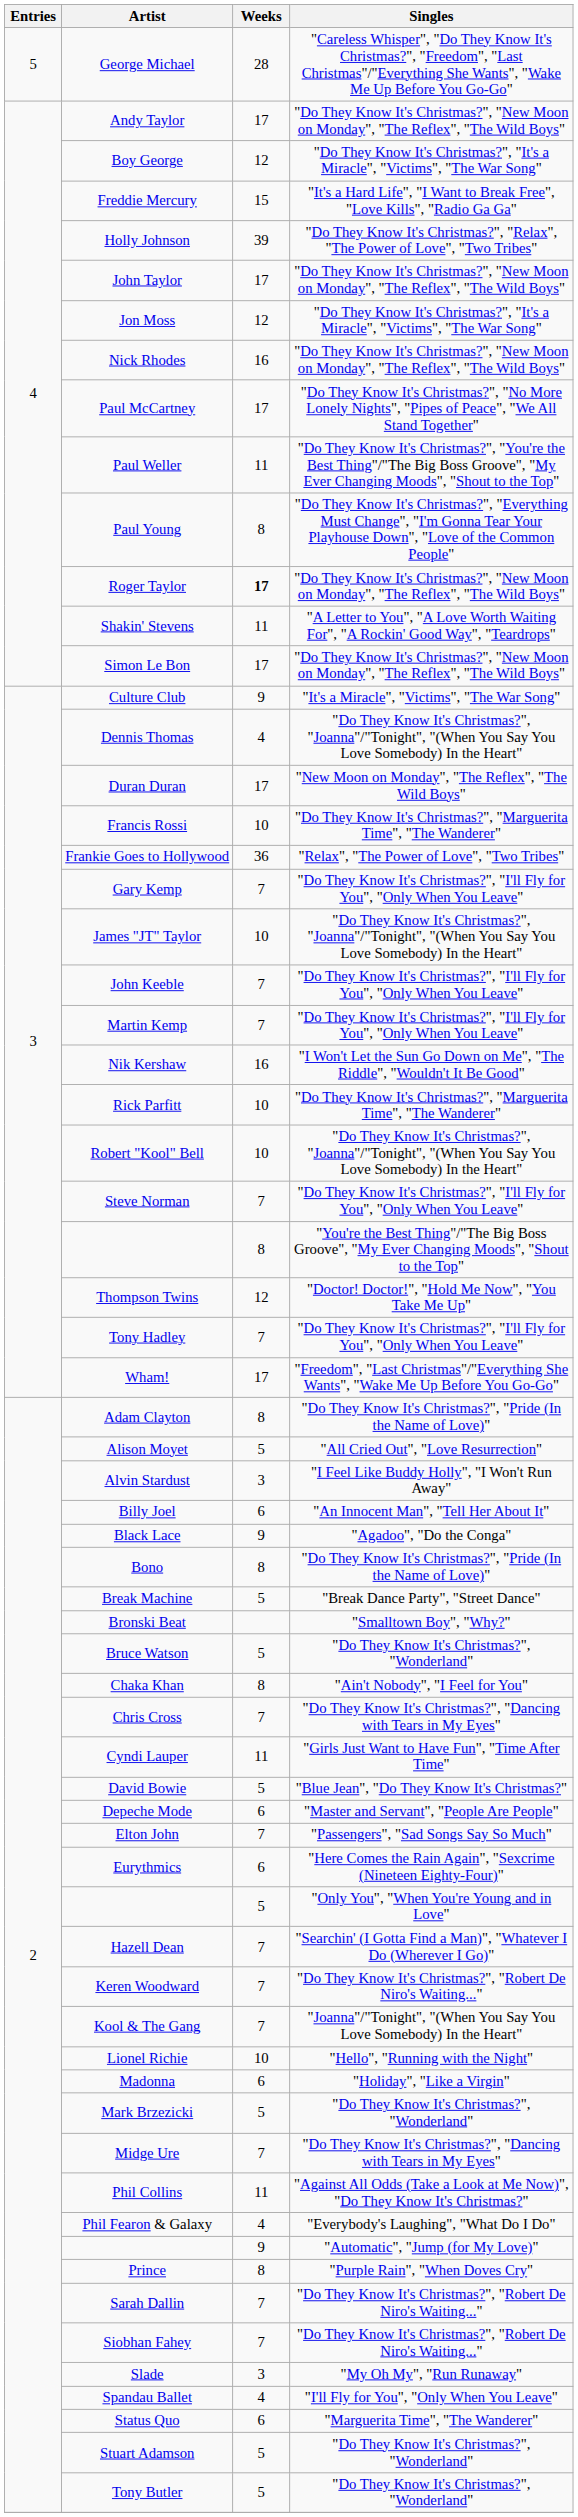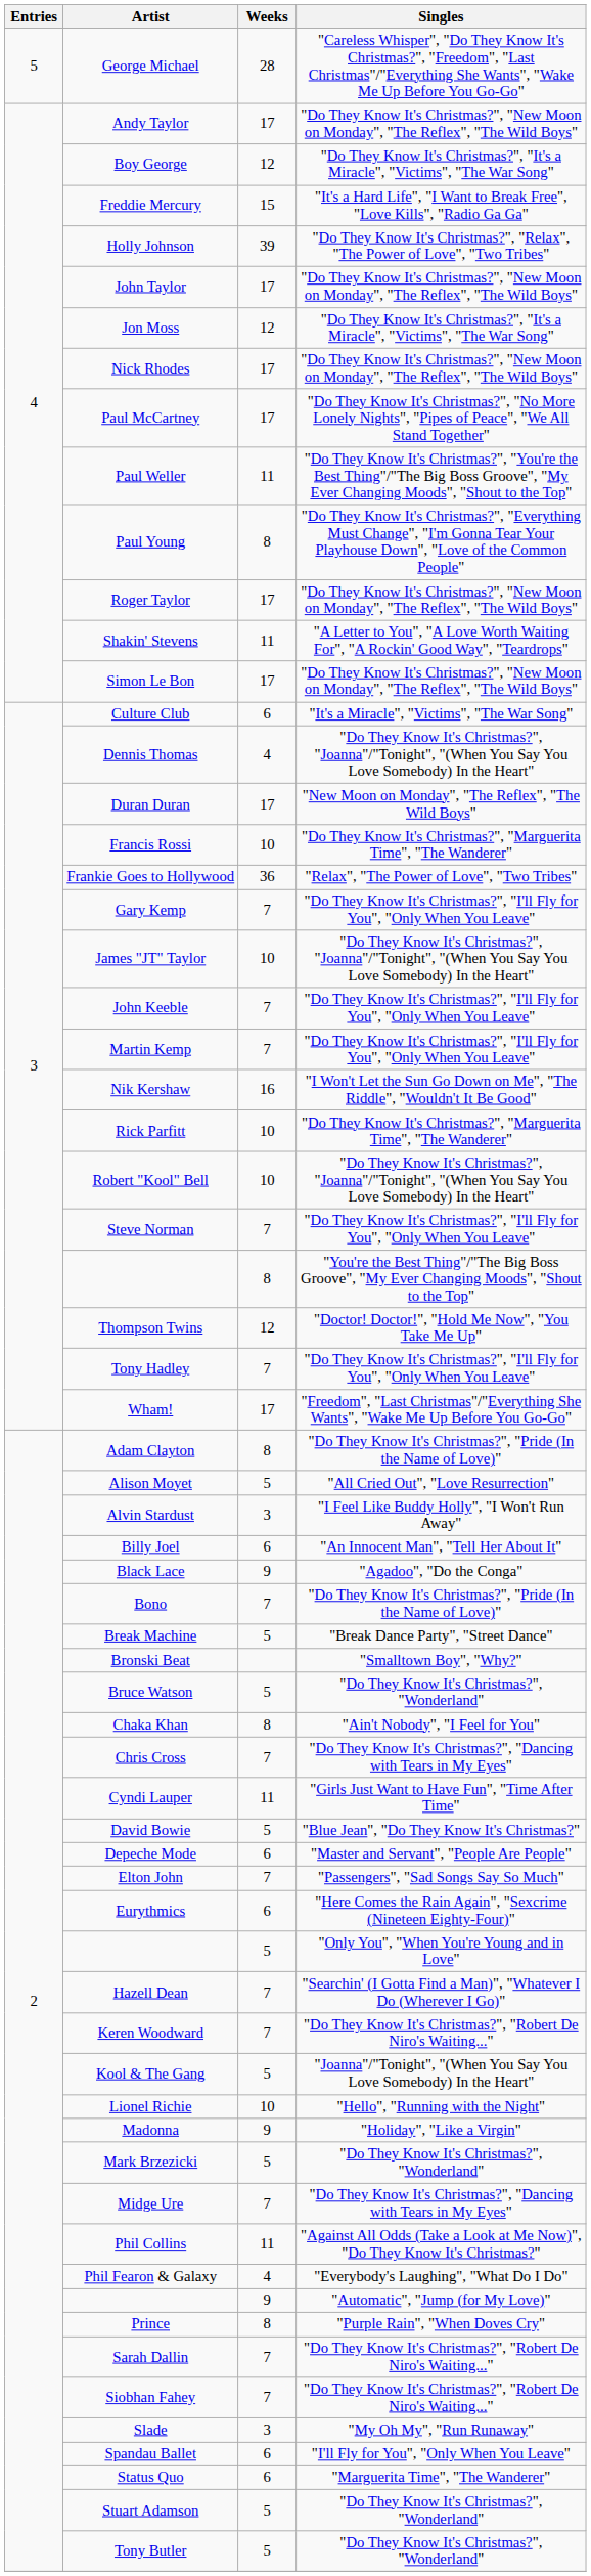 <table class="wikitable sortable" style="text-align: center;">
 <tr>
 <th scope="col" style="width:55px;" data-sort-type="number">Entries</th>
 <th scope="col" style="text-align:center;">Artist</th>
 <th scope="col" style="width:55px;" data-sort-type="number">Weeks</th>
 <th scope="col" style="width:300px;">Singles</th>
 </tr>
 <tr>
 <td rowspan="1" style="text-align:center">5</td>
 <td><a href='#'>George Michael</a> </td>
 <td>28</td>
 <td>"<a href='#'>Careless Whisper</a>", "<a href='#'>Do They Know It's Christmas?</a>", "<a href='#'>Freedom</a>", "<a href='#'>Last Christmas</a>"/"<a href='#'>Everything She Wants</a>", "<a href='#'>Wake Me Up Before You Go-Go</a>"</td>
 </tr>
 <tr>
 <td rowspan="13" style="text-align:center">4</td>
 <td><a href='#'>Andy Taylor</a> </td>
 <td>17</td>
 <td>"<a href='#'>Do They Know It's Christmas?</a>", "<a href='#'>New Moon on Monday</a>", "<a href='#'>The Reflex</a>", "<a href='#'>The Wild Boys</a>"</td>
 </tr>
 <tr>
 <td><a href='#'>Boy George</a> </td>
 <td>12</td>
 <td>"<a href='#'>Do They Know It's Christmas?</a>", "<a href='#'>It's a Miracle</a>", "<a href='#'>Victims</a>", "<a href='#'>The War Song</a>"</td>
 </tr>
 <tr>
 <td><a href='#'>Freddie Mercury</a> </td>
 <td>15</td>
 <td>"<a href='#'>It's a Hard Life</a>", "<a href='#'>I Want to Break Free</a>", "<a href='#'>Love Kills</a>", "<a href='#'>Radio Ga Ga</a>"</td>
 </tr>
 <tr>
 <td><a href='#'>Holly Johnson</a> </td>
 <td>39</td>
 <td>"<a href='#'>Do They Know It's Christmas?</a>", "<a href='#'>Relax</a>", "<a href='#'>The Power of Love</a>", "<a href='#'>Two Tribes</a>"</td>
 </tr>
 <tr>
 <td><a href='#'>John Taylor</a> </td>
 <td>17</td>
 <td>"<a href='#'>Do They Know It's Christmas?</a>", "<a href='#'>New Moon on Monday</a>", "<a href='#'>The Reflex</a>", "<a href='#'>The Wild Boys</a>"</td>
 </tr>
 <tr>
 <td><a href='#'>Jon Moss</a> </td>
 <td>12</td>
 <td>"<a href='#'>Do They Know It's Christmas?</a>", "<a href='#'>It's a Miracle</a>", "<a href='#'>Victims</a>", "<a href='#'>The War Song</a>"</td>
 </tr>
 <tr>
 <td><a href='#'>Nick Rhodes</a> </td>
-<td>16</td>
+<td>17</td>
 <td>"<a href='#'>Do They Know It's Christmas?</a>", "<a href='#'>New Moon on Monday</a>", "<a href='#'>The Reflex</a>", "<a href='#'>The Wild Boys</a>"</td>
 </tr>
 <tr>
 <td><a href='#'>Paul McCartney</a> </td>
 <td>17</td>
 <td>"<a href='#'>Do They Know It's Christmas?</a>", "<a href='#'>No More Lonely Nights</a>", "<a href='#'>Pipes of Peace</a>", "<a href='#'>We All Stand Together</a>"</td>
 </tr>
 <tr>
 <td><a href='#'>Paul Weller</a> </td>
 <td>11</td>
 <td>"<a href='#'>Do They Know It's Christmas?</a>", "<a href='#'>You're the Best Thing</a>"/"The Big Boss Groove", "<a href='#'>My Ever Changing Moods</a>", "<a href='#'>Shout to the Top</a>"</td>
 </tr>
 <tr>
 <td><a href='#'>Paul Young</a> </td>
 <td>8</td>
 <td>"<a href='#'>Do They Know It's Christmas?</a>", "<a href='#'>Everything Must Change</a>", "<a href='#'>I'm Gonna Tear Your Playhouse Down</a>", "<a href='#'>Love of the Common People</a>"</td>
 </tr>
 <tr>
 <td><a href='#'>Roger Taylor</a> </td>
-<td><strong>17</strong></td>
+<td>17</td>
 <td>"<a href='#'>Do They Know It's Christmas?</a>", "<a href='#'>New Moon on Monday</a>", "<a href='#'>The Reflex</a>", "<a href='#'>The Wild Boys</a>"</td>
 </tr>
 <tr>
 <td><a href='#'>Shakin' Stevens</a></td>
 <td>11</td>
 <td>"<a href='#'>A Letter to You</a>", "<a href='#'>A Love Worth Waiting For</a>", "<a href='#'>A Rockin' Good Way</a>", "<a href='#'>Teardrops</a>"</td>
 </tr>
 <tr>
 <td><a href='#'>Simon Le Bon</a> </td>
 <td>17</td>
 <td>"<a href='#'>Do They Know It's Christmas?</a>", "<a href='#'>New Moon on Monday</a>", "<a href='#'>The Reflex</a>", "<a href='#'>The Wild Boys</a>"</td>
 </tr>
 <tr>
 <td rowspan="17" style="text-align:center">3</td>
 <td><a href='#'>Culture Club</a> </td>
-<td>9</td>
+<td>6</td>
 <td>"<a href='#'>It's a Miracle</a>", "<a href='#'>Victims</a>", "<a href='#'>The War Song</a>"</td>
 </tr>
 <tr>
 <td><a href='#'>Dennis Thomas</a> </td>
 <td>4</td>
 <td>"<a href='#'>Do They Know It's Christmas?</a>", "<a href='#'>Joanna</a>"/"Tonight", "(When You Say You Love Somebody) In the Heart"</td>
 </tr>
 <tr>
 <td><a href='#'>Duran Duran</a></td>
 <td>17</td>
 <td>"<a href='#'>New Moon on Monday</a>", "<a href='#'>The Reflex</a>", "<a href='#'>The Wild Boys</a>"</td>
 </tr>
 <tr>
 <td><a href='#'>Francis Rossi</a> </td>
 <td>10</td>
 <td>"<a href='#'>Do They Know It's Christmas?</a>", "<a href='#'>Marguerita Time</a>", "<a href='#'>The Wanderer</a>"</td>
 </tr>
 <tr>
 <td><a href='#'>Frankie Goes to Hollywood</a></td>
 <td>36</td>
 <td>"<a href='#'>Relax</a>", "<a href='#'>The Power of Love</a>", "<a href='#'>Two Tribes</a>"</td>
 </tr>
 <tr>
 <td><a href='#'>Gary Kemp</a> </td>
 <td>7</td>
 <td>"<a href='#'>Do They Know It's Christmas?</a>", "<a href='#'>I'll Fly for You</a>", "<a href='#'>Only When You Leave</a>"</td>
 </tr>
 <tr>
 <td><a href='#'>James "JT" Taylor</a> </td>
 <td>10</td>
 <td>"<a href='#'>Do They Know It's Christmas?</a>", "<a href='#'>Joanna</a>"/"Tonight", "(When You Say You Love Somebody) In the Heart"</td>
 </tr>
 <tr>
 <td><a href='#'>John Keeble</a> </td>
 <td>7</td>
 <td>"<a href='#'>Do They Know It's Christmas?</a>", "<a href='#'>I'll Fly for You</a>", "<a href='#'>Only When You Leave</a>"</td>
 </tr>
 <tr>
 <td><a href='#'>Martin Kemp</a> </td>
 <td>7</td>
 <td>"<a href='#'>Do They Know It's Christmas?</a>", "<a href='#'>I'll Fly for You</a>", "<a href='#'>Only When You Leave</a>"</td>
 </tr>
 <tr>
 <td><a href='#'>Nik Kershaw</a></td>
 <td>16</td>
 <td>"<a href='#'>I Won't Let the Sun Go Down on Me</a>", "<a href='#'>The Riddle</a>", "<a href='#'>Wouldn't It Be Good</a>"</td>
 </tr>
 <tr>
 <td><a href='#'>Rick Parfitt</a> </td>
 <td>10</td>
 <td>"<a href='#'>Do They Know It's Christmas?</a>", "<a href='#'>Marguerita Time</a>", "<a href='#'>The Wanderer</a>"</td>
 </tr>
 <tr>
 <td><a href='#'>Robert "Kool" Bell</a> </td>
 <td>10</td>
 <td>"<a href='#'>Do They Know It's Christmas?</a>", "<a href='#'>Joanna</a>"/"Tonight", "(When You Say You Love Somebody) In the Heart"</td>
 </tr>
 <tr>
 <td><a href='#'>Steve Norman</a> </td>
 <td>7</td>
 <td>"<a href='#'>Do They Know It's Christmas?</a>", "<a href='#'>I'll Fly for You</a>", "<a href='#'>Only When You Leave</a>"</td>
 </tr>
 <tr>
 <td></td>
 <td>8</td>
 <td>"<a href='#'>You're the Best Thing</a>"/"The Big Boss Groove", "<a href='#'>My Ever Changing Moods</a>", "<a href='#'>Shout to the Top</a>"</td>
 </tr>
 <tr>
 <td><a href='#'>Thompson Twins</a> </td>
 <td>12</td>
 <td>"<a href='#'>Doctor! Doctor!</a>", "<a href='#'>Hold Me Now</a>", "<a href='#'>You Take Me Up</a>"</td>
 </tr>
 <tr>
 <td><a href='#'>Tony Hadley</a> </td>
 <td>7</td>
 <td>"<a href='#'>Do They Know It's Christmas?</a>", "<a href='#'>I'll Fly for You</a>", "<a href='#'>Only When You Leave</a>"</td>
 </tr>
 <tr>
 <td><a href='#'>Wham!</a></td>
 <td>17</td>
 <td>"<a href='#'>Freedom</a>", "<a href='#'>Last Christmas</a>"/"<a href='#'>Everything She Wants</a>", "<a href='#'>Wake Me Up Before You Go-Go</a>"</td>
 </tr>
 <tr>
 <td rowspan="35" style="text-align:center">2</td>
 <td><a href='#'>Adam Clayton</a> </td>
 <td>8</td>
 <td>"<a href='#'>Do They Know It's Christmas?</a>", "<a href='#'>Pride (In the Name of Love)</a>"</td>
 </tr>
 <tr>
 <td><a href='#'>Alison Moyet</a></td>
 <td>5</td>
 <td>"<a href='#'>All Cried Out</a>", "<a href='#'>Love Resurrection</a>"</td>
 </tr>
 <tr>
 <td><a href='#'>Alvin Stardust</a></td>
 <td>3</td>
 <td>"<a href='#'>I Feel Like Buddy Holly</a>", "I Won't Run Away"</td>
 </tr>
 <tr>
 <td><a href='#'>Billy Joel</a> </td>
 <td>6</td>
 <td>"<a href='#'>An Innocent Man</a>", "<a href='#'>Tell Her About It</a>"</td>
 </tr>
 <tr>
 <td><a href='#'>Black Lace</a></td>
 <td>9</td>
 <td>"<a href='#'>Agadoo</a>", "Do the Conga"</td>
 </tr>
 <tr>
 <td><a href='#'>Bono</a> </td>
-<td>8</td>
+<td>7</td>
 <td>"<a href='#'>Do They Know It's Christmas?</a>", "<a href='#'>Pride (In the Name of Love)</a>"</td>
 </tr>
 <tr>
 <td><a href='#'>Break Machine</a></td>
 <td>5</td>
 <td>"Break Dance Party", "Street Dance"</td>
 </tr>
 <tr>
 <td><a href='#'>Bronski Beat</a></td>
 <td></td>
 <td>"<a href='#'>Smalltown Boy</a>", "<a href='#'>Why?</a>"</td>
 </tr>
 <tr>
 <td><a href='#'>Bruce Watson</a> </td>
 <td>5</td>
 <td>"<a href='#'>Do They Know It's Christmas?</a>", "<a href='#'>Wonderland</a>"</td>
 </tr>
 <tr>
 <td><a href='#'>Chaka Khan</a></td>
 <td>8</td>
 <td>"<a href='#'>Ain't Nobody</a>", "<a href='#'>I Feel for You</a>"</td>
 </tr>
 <tr>
 <td><a href='#'>Chris Cross</a> </td>
 <td>7</td>
 <td>"<a href='#'>Do They Know It's Christmas?</a>", "<a href='#'>Dancing with Tears in My Eyes</a>"</td>
 </tr>
 <tr>
 <td><a href='#'>Cyndi Lauper</a></td>
 <td>11</td>
 <td>"<a href='#'>Girls Just Want to Have Fun</a>", "<a href='#'>Time After Time</a>"</td>
 </tr>
 <tr>
 <td><a href='#'>David Bowie</a> </td>
 <td>5</td>
 <td>"<a href='#'>Blue Jean</a>", "<a href='#'>Do They Know It's Christmas?</a>"</td>
 </tr>
 <tr>
 <td><a href='#'>Depeche Mode</a></td>
 <td>6</td>
 <td>"<a href='#'>Master and Servant</a>", "<a href='#'>People Are People</a>"</td>
 </tr>
 <tr>
 <td><a href='#'>Elton John</a></td>
 <td>7</td>
 <td>"<a href='#'>Passengers</a>", "<a href='#'>Sad Songs Say So Much</a>"</td>
 </tr>
 <tr>
 <td><a href='#'>Eurythmics</a></td>
 <td>6</td>
 <td>"<a href='#'>Here Comes the Rain Again</a>", "<a href='#'>Sexcrime (Nineteen Eighty-Four)</a>"</td>
 </tr>
 <tr>
 <td> </td>
 <td>5</td>
 <td>"<a href='#'>Only You</a>", "<a href='#'>When You're Young and in Love</a>"</td>
 </tr>
 <tr>
 <td><a href='#'>Hazell Dean</a></td>
 <td>7</td>
 <td>"<a href='#'>Searchin' (I Gotta Find a Man)</a>", "<a href='#'>Whatever I Do (Wherever I Go)</a>"</td>
 </tr>
 <tr>
 <td><a href='#'>Keren Woodward</a> </td>
 <td>7</td>
 <td>"<a href='#'>Do They Know It's Christmas?</a>", "<a href='#'>Robert De Niro's Waiting...</a>"</td>
 </tr>
 <tr>
 <td><a href='#'>Kool & The Gang</a></td>
-<td>7</td>
+<td>5</td>
 <td>"<a href='#'>Joanna</a>"/"Tonight", "(When You Say You Love Somebody) In the Heart"</td>
 </tr>
 <tr>
 <td><a href='#'>Lionel Richie</a></td>
 <td>10</td>
 <td>"<a href='#'>Hello</a>", "<a href='#'>Running with the Night</a>"</td>
 </tr>
 <tr>
 <td><a href='#'>Madonna</a> </td>
-<td>6</td>
+<td>9</td>
 <td>"<a href='#'>Holiday</a>", "<a href='#'>Like a Virgin</a>"</td>
 </tr>
 <tr>
 <td><a href='#'>Mark Brzezicki</a> </td>
 <td>5</td>
 <td>"<a href='#'>Do They Know It's Christmas?</a>", "<a href='#'>Wonderland</a>"</td>
 </tr>
 <tr>
 <td><a href='#'>Midge Ure</a> </td>
 <td>7</td>
 <td>"<a href='#'>Do They Know It's Christmas?</a>", "<a href='#'>Dancing with Tears in My Eyes</a>"</td>
 </tr>
 <tr>
 <td><a href='#'>Phil Collins</a> </td>
 <td>11</td>
 <td>"<a href='#'>Against All Odds (Take a Look at Me Now)</a>", "<a href='#'>Do They Know It's Christmas?</a>"</td>
 </tr>
 <tr>
 <td><a href='#'>Phil Fearon</a> & Galaxy</td>
 <td>4</td>
 <td>"Everybody's Laughing", "What Do I Do"</td>
 </tr>
 <tr>
 <td></td>
 <td>9</td>
 <td>"<a href='#'>Automatic</a>", "<a href='#'>Jump (for My Love)</a>"</td>
 </tr>
 <tr>
 <td><a href='#'>Prince</a></td>
 <td>8</td>
 <td>"<a href='#'>Purple Rain</a>", "<a href='#'>When Doves Cry</a>"</td>
 </tr>
 <tr>
 <td><a href='#'>Sarah Dallin</a> </td>
 <td>7</td>
 <td>"<a href='#'>Do They Know It's Christmas?</a>", "<a href='#'>Robert De Niro's Waiting...</a>"</td>
 </tr>
 <tr>
 <td><a href='#'>Siobhan Fahey</a> </td>
 <td>7</td>
 <td>"<a href='#'>Do They Know It's Christmas?</a>", "<a href='#'>Robert De Niro's Waiting...</a>"</td>
 </tr>
 <tr>
 <td><a href='#'>Slade</a> </td>
 <td>3</td>
 <td>"<a href='#'>My Oh My</a>", "<a href='#'>Run Runaway</a>"</td>
 </tr>
 <tr>
 <td><a href='#'>Spandau Ballet</a></td>
-<td>4</td>
+<td>6</td>
 <td>"<a href='#'>I'll Fly for You</a>", "<a href='#'>Only When You Leave</a>"</td>
 </tr>
 <tr>
 <td><a href='#'>Status Quo</a></td>
 <td>6</td>
 <td>"<a href='#'>Marguerita Time</a>", "<a href='#'>The Wanderer</a>"</td>
 </tr>
 <tr>
 <td><a href='#'>Stuart Adamson</a> </td>
 <td>5</td>
 <td>"<a href='#'>Do They Know It's Christmas?</a>", "<a href='#'>Wonderland</a>"</td>
 </tr>
 <tr>
 <td><a href='#'>Tony Butler</a> </td>
 <td>5</td>
 <td>"<a href='#'>Do They Know It's Christmas?</a>", "<a href='#'>Wonderland</a>"</td>
 </tr>
 <tr>
 </tr>
 </table>
